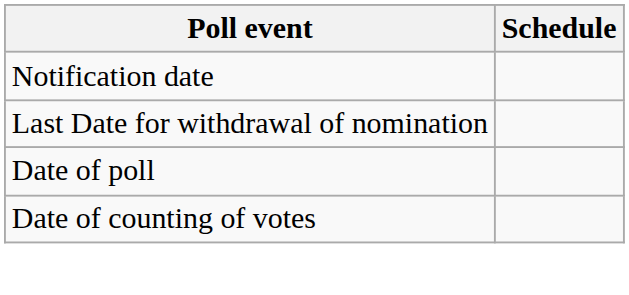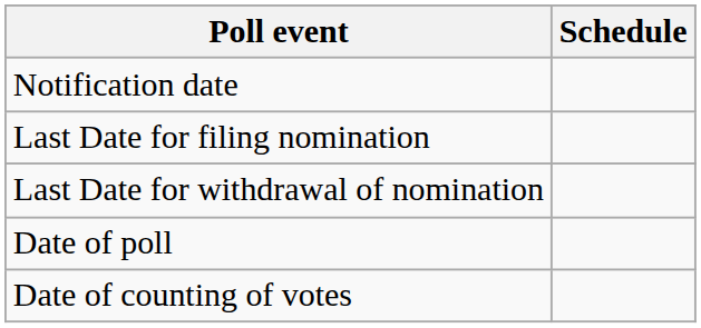 <table class="wikitable">
 <tr>
 <th>Poll event</th>
 <th>Schedule</th>
 </tr>
 <tr>
 <td>Notification date</td>
+<td></td>
+</tr>
+<tr>
+<td>Last Date for filing nomination</td>
 <td></td>
 </tr>
 <tr>
 <td>Last Date for withdrawal of nomination</td>
 <td></td>
 </tr>
 <tr>
 <td>Date of poll</td>
 <td></td>
 </tr>
 <tr>
 <td>Date of counting of votes</td>
 <td></td>
 </tr>
 </table>
